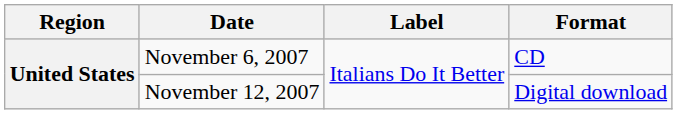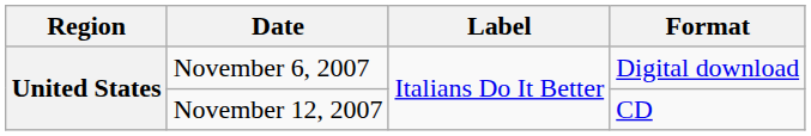 <table class="wikitable plainrowheaders">
 <tr>
 <th scope="col">Region</th>
 <th scope="col">Date</th>
 <th scope="col">Label</th>
 <th scope="col">Format</th>
 </tr>
 <tr>
 <th scope="row" rowspan="2">United States</th>
 <td>November 6, 2007</td>
 <td rowspan="2"><a href='#'>Italians Do It Better</a></td>
-<td><a href='#'>CD</a></td>
+<td><a href='#'>Digital download</a></td>
 </tr>
 <tr>
 <td>November 12, 2007</td>
-<td><a href='#'>Digital download</a></td>
+<td><a href='#'>CD</a></td>
 </tr>
 </table>
